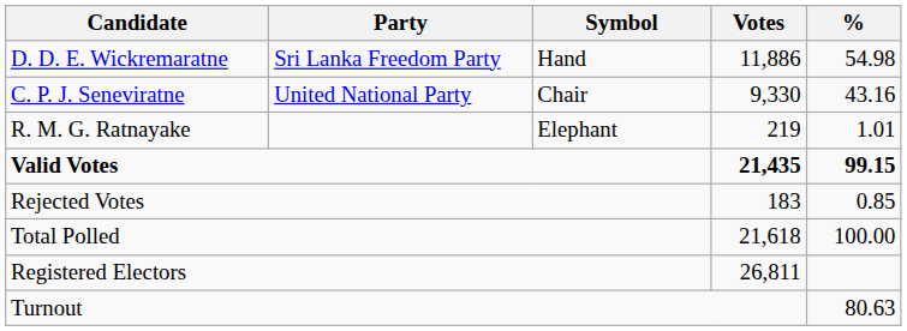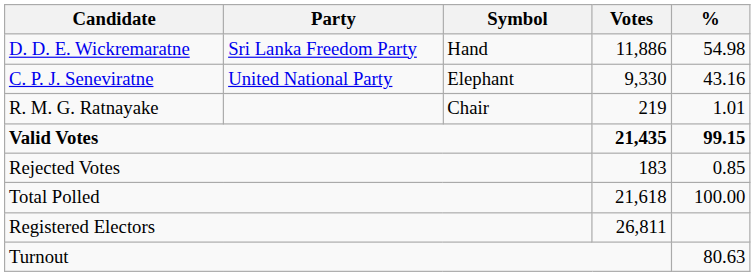 <table class="wikitable" border="1" style="text-align:right;">
 <tr>
 <th align=left width="180">Candidate</th>
 <th align=left width="180">Party</th>
 <th align=left width="120">Symbol</th>
 <th align=left width="60">Votes</th>
 <th align=left width="60">%</th>
 </tr>
 <tr>
 <td align=left><a href='#'>D. D. E. Wickremaratne</a></td>
 <td align=left><a href='#'>Sri Lanka Freedom Party</a></td>
 <td align=left>Hand</td>
 <td>11,886</td>
 <td>54.98</td>
 </tr>
 <tr>
 <td align=left><a href='#'>C. P. J. Seneviratne</a></td>
 <td align=left><a href='#'>United National Party</a></td>
-<td align=left>Chair</td>
+<td align=left>Elephant</td>
 <td>9,330</td>
 <td>43.16</td>
 </tr>
 <tr>
 <td align=left>R. M. G. Ratnayake</td>
 <td align=left></td>
-<td align=left>Elephant</td>
+<td align=left>Chair</td>
 <td>219</td>
 <td>1.01</td>
 </tr>
 <tr>
 <td align=left colspan=3><strong>Valid Votes</strong></td>
 <td><strong>21,435</strong></td>
 <td><strong>99.15</strong></td>
 </tr>
 <tr>
 <td align=left colspan=3>Rejected Votes</td>
 <td>183</td>
 <td>0.85</td>
 </tr>
 <tr>
 <td align=left colspan=3>Total Polled</td>
 <td>21,618</td>
 <td>100.00</td>
 </tr>
 <tr>
 <td align=left colspan=3>Registered Electors</td>
 <td>26,811</td>
 <td></td>
 </tr>
 <tr>
 <td align=left colspan=4>Turnout</td>
 <td>80.63</td>
 </tr>
 </table>
